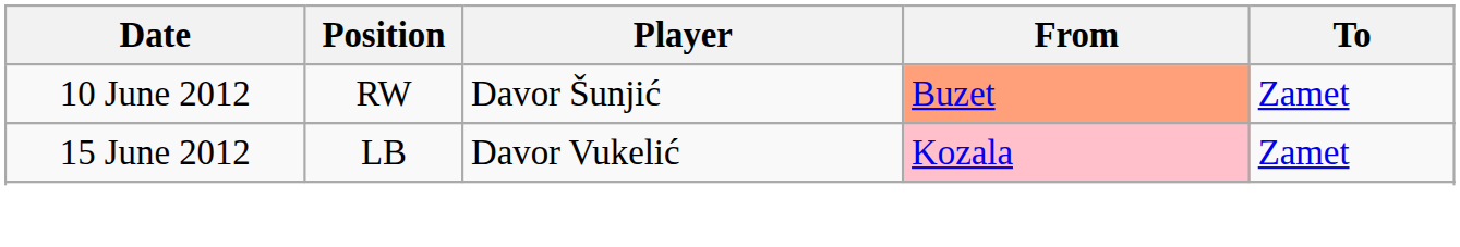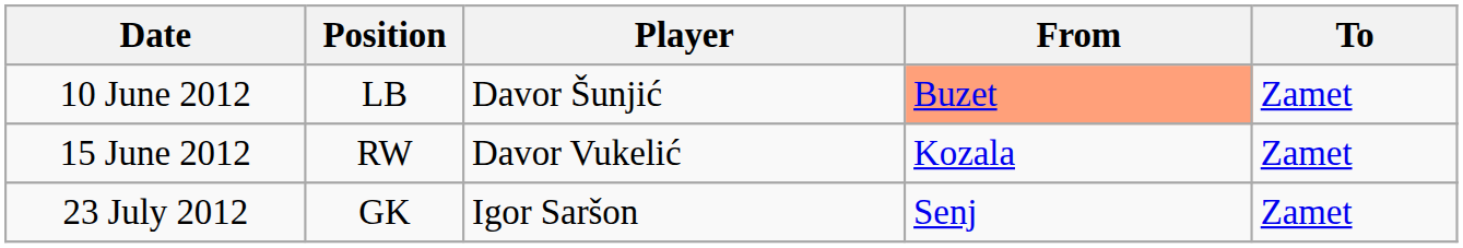 <table class="wikitable" style="font-size:95%; text-align:center;">
 <tr>
 <th width=120>Date</th>
 <th width=60>Position</th>
 <th width=180>Player</th>
 <th width=140>From</th>
 <th width=80>To</th>
 </tr>
 <tr>
 <td>10 June 2012</td>
-<td>RW</td>
+<td>LB</td>
 <td style="text-align:left;"> Davor Šunjić</td>
 <td style="background: lightsalmon; text-align:left;"> <a href='#'>Buzet</a></td>
 <td style="text-align:left;"><a href='#'>Zamet</a></td>
 </tr>
 <tr>
 </tr>
 <tr>
 <td>15 June 2012</td>
-<td>LB</td>
+<td>RW</td>
 <td style="text-align:left;"> Davor Vukelić</td>
-<td style="background: pink; text-align:left;"> <a href='#'>Kozala</a></td>
+<td style="text-align:left;"> <a href='#'>Kozala</a></td>
 <td style="text-align:left;"><a href='#'>Zamet</a></td>
 </tr>
 <tr>
 </tr>
 <tr>
+<td>23 July 2012</td>
+<td>GK</td>
+<td style="text-align:left;"> Igor Saršon</td>
+<td style="text-align:left;"> <a href='#'>Senj</a></td>
+<td style="text-align:left;"><a href='#'>Zamet</a></td>
+</tr>
+<tr>
 </tr>
 </table>
